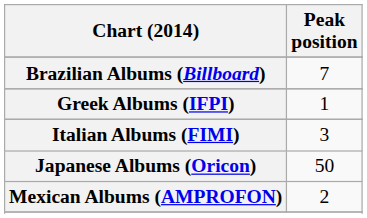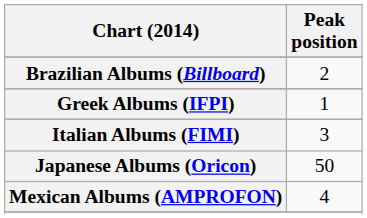 <table class="wikitable sortable plainrowheaders">
 <tr>
 <th>Chart (2014)</th>
 <th>Peak<br>position</th>
 </tr>
 <tr>
 </tr>
 <tr>
 </tr>
 <tr>
 </tr>
 <tr>
 </tr>
 <tr>
 </tr>
 <tr>
 <th scope="row">Brazilian Albums (<em><a href='#'>Billboard</a></em>)</th>
-<td style="text-align:center;">7</td>
+<td style="text-align:center;">2</td>
 </tr>
 <tr>
 </tr>
 <tr>
 </tr>
 <tr>
 </tr>
 <tr>
 </tr>
 <tr>
 </tr>
 <tr>
 </tr>
 <tr>
 </tr>
 <tr>
 </tr>
 <tr>
 <th scope="row">Greek Albums (<a href='#'>IFPI</a>)</th>
 <td align="center">1</td>
 </tr>
 <tr>
 </tr>
 <tr>
 </tr>
 <tr>
 <th scope="row">Italian Albums (<a href='#'>FIMI</a>)</th>
 <td style="text-align:center;">3</td>
 </tr>
 <tr>
 <th scope="row">Japanese Albums (<a href='#'>Oricon</a>)</th>
 <td style="text-align:center;">50</td>
 </tr>
 <tr>
 <th scope="row">Mexican Albums (<a href='#'>AMPROFON</a>)</th>
-<td style="text-align:center;">2</td>
+<td style="text-align:center;">4</td>
 </tr>
 <tr>
 </tr>
 <tr>
 </tr>
 <tr>
 </tr>
 <tr>
 </tr>
 <tr>
 </tr>
 <tr>
 </tr>
 <tr>
 </tr>
 <tr>
 </tr>
 <tr>
 </tr>
 <tr>
 </tr>
 </table>
